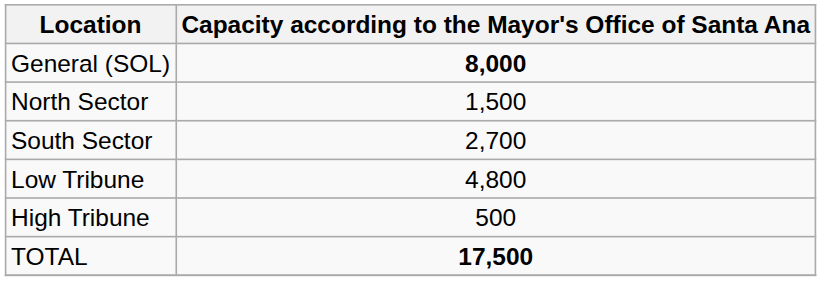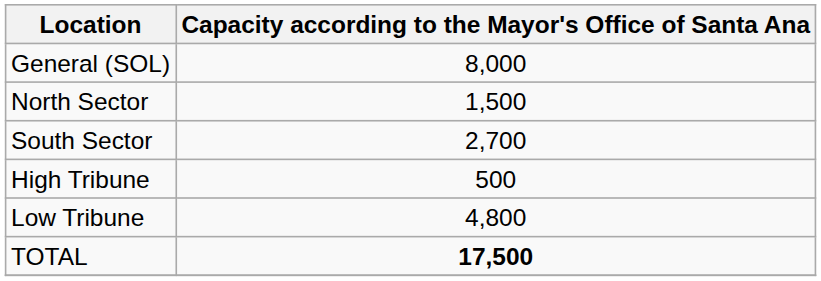 <table class="wikitable" style="margin: 1em auto 1em auto; font-size: 95%;">
 <tr>
 <th>Location</th>
 <th>Capacity according to the Mayor's Office of Santa Ana</th>
 </tr>
 <tr>
 <td>General (SOL)</td>
-<td align=center><strong>8,000</strong></td>
+<td align=center>8,000</td>
 </tr>
 <tr>
 <td>North Sector</td>
 <td align=center>1,500</td>
 </tr>
 <tr>
 <td>South Sector</td>
 <td align=center>2,700</td>
 </tr>
 <tr>
+<td>High Tribune</td>
+<td align=center>500</td>
+</tr>
+<tr>
 <td>Low Tribune</td>
 <td align=center>4,800</td>
-</tr>
-<tr>
-<td>High Tribune</td>
-<td align=center>500</td>
 </tr>
 <tr>
 <td>TOTAL</td>
 <td align=center><strong>17,500</strong></td>
 </tr>
 <tr>
 </tr>
 </table>
